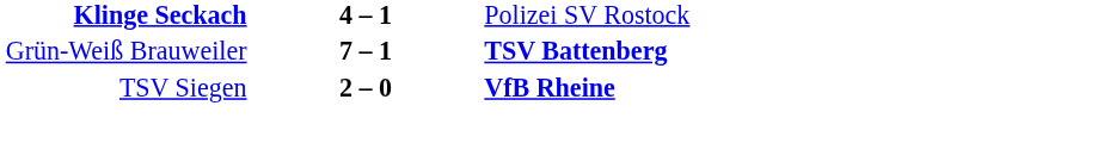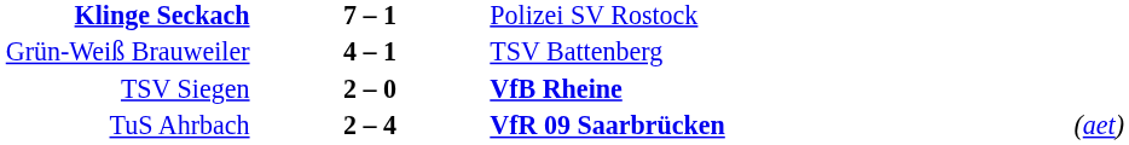 <table width=100% cellspacing=1>
 <tr>
 <th width=25%></th>
 <th width=10%></th>
 <th width=25%></th>
 <th></th>
 </tr>
 <tr style=font-size:90%>
 <td align=right><strong><a href='#'>Klinge Seckach</a></strong></td>
-<td align=center><strong>4 – 1</strong></td>
+<td align=center><strong>7 – 1</strong></td>
 <td><a href='#'>Polizei SV Rostock</a></td>
 </tr>
 <tr style=font-size:90%>
 <td align=right><a href='#'>Grün-Weiß Brauweiler</a></td>
-<td align=center><strong>7 – 1</strong></td>
-<td><strong><a href='#'>TSV Battenberg</a></strong></td>
+<td align=center><strong>4 – 1</strong></td>
+<td><a href='#'>TSV Battenberg</a></td>
 </tr>
 <tr style=font-size:90%>
 <td align=right><a href='#'>TSV Siegen</a></td>
 <td align=center><strong>2 – 0</strong></td>
 <td><strong><a href='#'>VfB Rheine</a></strong></td>
 </tr>
+<tr style=font-size:90%>
+<td align=right><a href='#'>TuS Ahrbach</a></td>
+<td align=center><strong>2 – 4</strong></td>
+<td><strong><a href='#'>VfR 09 Saarbrücken</a></strong></td>
+<td><em>(<a href='#'>aet</a>)</em></td>
+</tr>
 </table>
